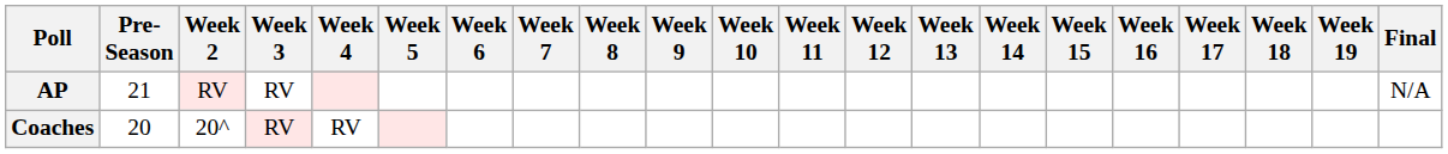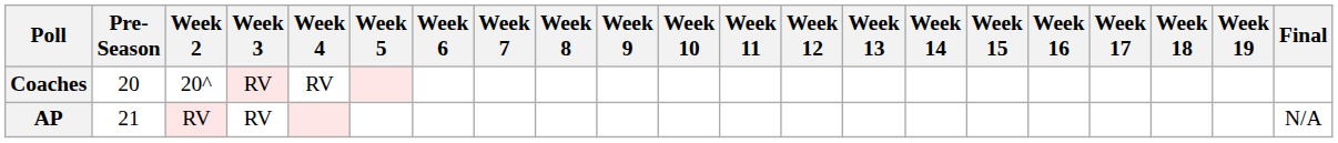 <table class="wikitable" style="white-space:nowrap;font-size:90%">
 <tr>
 <th>Poll</th>
 <th>Pre-<br>Season</th>
 <th>Week<br>2</th>
 <th>Week<br>3</th>
 <th>Week<br>4</th>
 <th>Week<br>5</th>
 <th>Week<br>6</th>
 <th>Week<br>7</th>
 <th>Week<br>8</th>
 <th>Week<br>9</th>
 <th>Week<br>10</th>
 <th>Week<br>11</th>
 <th>Week<br>12</th>
 <th>Week<br>13</th>
 <th>Week<br>14</th>
 <th>Week<br>15</th>
 <th>Week<br>16</th>
 <th>Week<br>17</th>
 <th>Week<br>18</th>
 <th>Week<br>19</th>
 <th>Final</th>
 </tr>
 <tr style="text-align:center;">
+<th>Coaches</th>
+<td style="background:#FFFFFF;">20</td>
+<td style="background:#FFFFFF;">20^</td>
+<td style="background:#FFE6E6;">RV</td>
+<td style="background:#FFFFFF;">RV</td>
+<td style="background:#FFE6E6;"></td>
+<td style="background:#FFFFFF;"></td>
+<td style="background:#FFFFFF;"></td>
+<td style="background:#FFFFFF;"></td>
+<td style="background:#FFFFFF;"></td>
+<td style="background:#FFFFFF;"></td>
+<td style="background:#FFFFFF;"></td>
+<td style="background:#FFFFFF;"></td>
+<td style="background:#FFFFFF;"></td>
+<td style="background:#FFFFFF;"></td>
+<td style="background:#FFFFFF;"></td>
+<td style="background:#FFFFFF;"></td>
+<td style="background:#FFFFFF;"></td>
+<td style="background:#FFFFFF;"></td>
+<td style="background:#FFFFFF;"></td>
+<td style="background:#FFFFFF;"></td>
+</tr>
+<tr style="text-align:center;">
 <th>AP</th>
 <td style="background:#FFFFFF;">21</td>
 <td style="background:#FFE6E6;">RV</td>
 <td style="background:#FFFFFF;">RV</td>
 <td style="background:#FFE6E6;"></td>
 <td style="background:#FFFFFF;"></td>
 <td style="background:#FFFFFF;"></td>
 <td style="background:#FFFFFF;"></td>
 <td style="background:#FFFFFF;"></td>
 <td style="background:#FFFFFF;"></td>
 <td style="background:#FFFFFF;"></td>
 <td style="background:#FFFFFF;"></td>
 <td style="background:#FFFFFF;"></td>
 <td style="background:#FFFFFF;"></td>
 <td style="background:#FFFFFF;"></td>
 <td style="background:#FFFFFF;"></td>
 <td style="background:#FFFFFF;"></td>
 <td style="background:#FFFFFF;"></td>
 <td style="background:#FFFFFF;"></td>
 <td style="background:#FFFFFF;"></td>
 <td style="background:#FFFFFF;">N/A</td>
 </tr>
-<tr style="text-align:center;">
-<th>Coaches</th>
-<td style="background:#FFFFFF;">20</td>
-<td style="background:#FFFFFF;">20^</td>
-<td style="background:#FFE6E6;">RV</td>
-<td style="background:#FFFFFF;">RV</td>
-<td style="background:#FFE6E6;"></td>
-<td style="background:#FFFFFF;"></td>
-<td style="background:#FFFFFF;"></td>
-<td style="background:#FFFFFF;"></td>
-<td style="background:#FFFFFF;"></td>
-<td style="background:#FFFFFF;"></td>
-<td style="background:#FFFFFF;"></td>
-<td style="background:#FFFFFF;"></td>
-<td style="background:#FFFFFF;"></td>
-<td style="background:#FFFFFF;"></td>
-<td style="background:#FFFFFF;"></td>
-<td style="background:#FFFFFF;"></td>
-<td style="background:#FFFFFF;"></td>
-<td style="background:#FFFFFF;"></td>
-<td style="background:#FFFFFF;"></td>
-<td style="background:#FFFFFF;"></td>
-</tr>
 </table>
